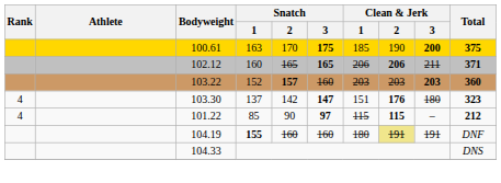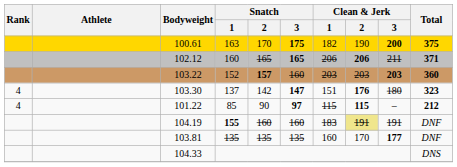 <table class="wikitable" style="text-align:center">
 <tr>
 <th rowspan=2>Rank</th>
 <th width=200 rowspan=2>Athlete</th>
 <th width=80 rowspan=2>Bodyweight</th>
 <th width=150 colspan=3>Snatch</th>
 <th width=150 colspan=3>Clean & Jerk</th>
 <th width=60 rowspan=2>Total</th>
 </tr>
 <tr>
 <th>1</th>
 <th>2</th>
 <th>3</th>
 <th>1</th>
 <th>2</th>
 <th>3</th>
 </tr>
 <tr bgcolor=gold>
 <td></td>
 <td align=left></td>
 <td>100.61</td>
 <td>163</td>
 <td>170</td>
 <td><strong>175</strong></td>
-<td>185</td>
+<td>182</td>
 <td>190</td>
 <td><strong>200</strong></td>
 <td><strong>375</strong></td>
 </tr>
 <tr bgcolor=silver>
 <td></td>
 <td align=left></td>
 <td>102.12</td>
 <td>160</td>
 <td><s>165</s></td>
 <td><strong>165</strong></td>
 <td><s>206</s></td>
 <td><strong>206</strong></td>
 <td><s>211</s></td>
 <td><strong>371</strong></td>
 </tr>
 <tr bgcolor=cc9966>
 <td></td>
 <td align=left></td>
 <td>103.22</td>
 <td>152</td>
 <td><strong>157</strong></td>
 <td><s>160</s></td>
 <td><s>203</s></td>
 <td><s>203</s></td>
 <td><strong>203</strong></td>
 <td><strong>360</strong></td>
 </tr>
 <tr>
 <td>4</td>
 <td align=left></td>
 <td>103.30</td>
 <td>137</td>
 <td>142</td>
 <td><strong>147</strong></td>
 <td>151</td>
 <td><strong>176</strong></td>
 <td><s>180</s></td>
 <td><strong>323</strong></td>
 </tr>
 <tr>
 <td>4</td>
 <td align=left></td>
 <td>101.22</td>
 <td>85</td>
 <td>90</td>
 <td><strong>97</strong></td>
 <td><s>115</s></td>
 <td><strong>115</strong></td>
 <td>–</td>
 <td><strong>212</strong></td>
 </tr>
 <tr>
 <td></td>
 <td align=left></td>
 <td>104.19</td>
 <td><strong>155</strong></td>
 <td><s>160</s></td>
 <td><s>160</s></td>
-<td><s>180</s></td>
+<td><s>183</s></td>
 <td style="background: khaki;"><s>191</s></td>
 <td><s>191</s></td>
+<td><em>DNF</em></td>
+</tr>
+<tr>
+<td></td>
+<td align=left></td>
+<td>103.81</td>
+<td><s>135</s></td>
+<td><s>135</s></td>
+<td><s>135</s></td>
+<td>160</td>
+<td>170</td>
+<td><strong>177</strong></td>
 <td><em>DNF</em></td>
 </tr>
 <tr>
 <td></td>
 <td align=left></td>
 <td>104.33</td>
 <td colspan=6></td>
 <td><em>DNS</em></td>
 </tr>
 <tr>
 </tr>
 </table>
